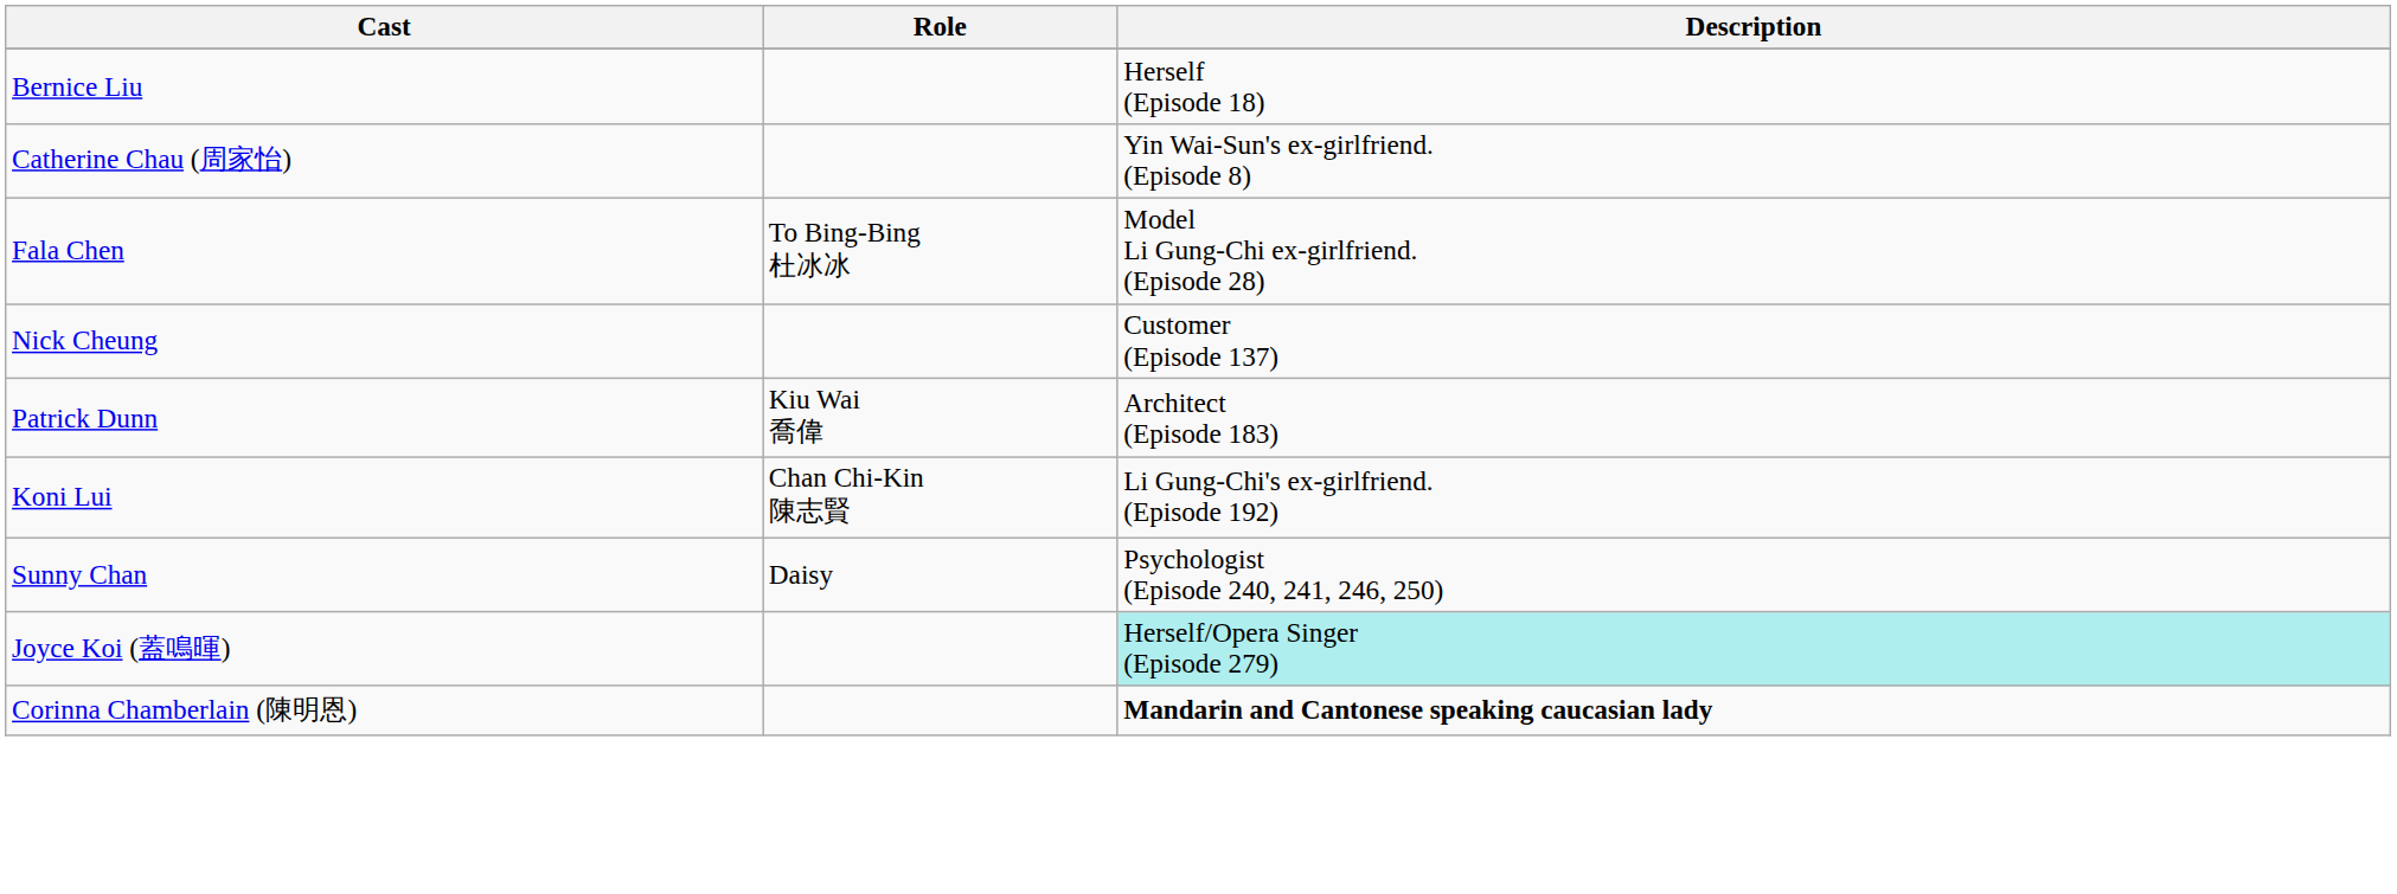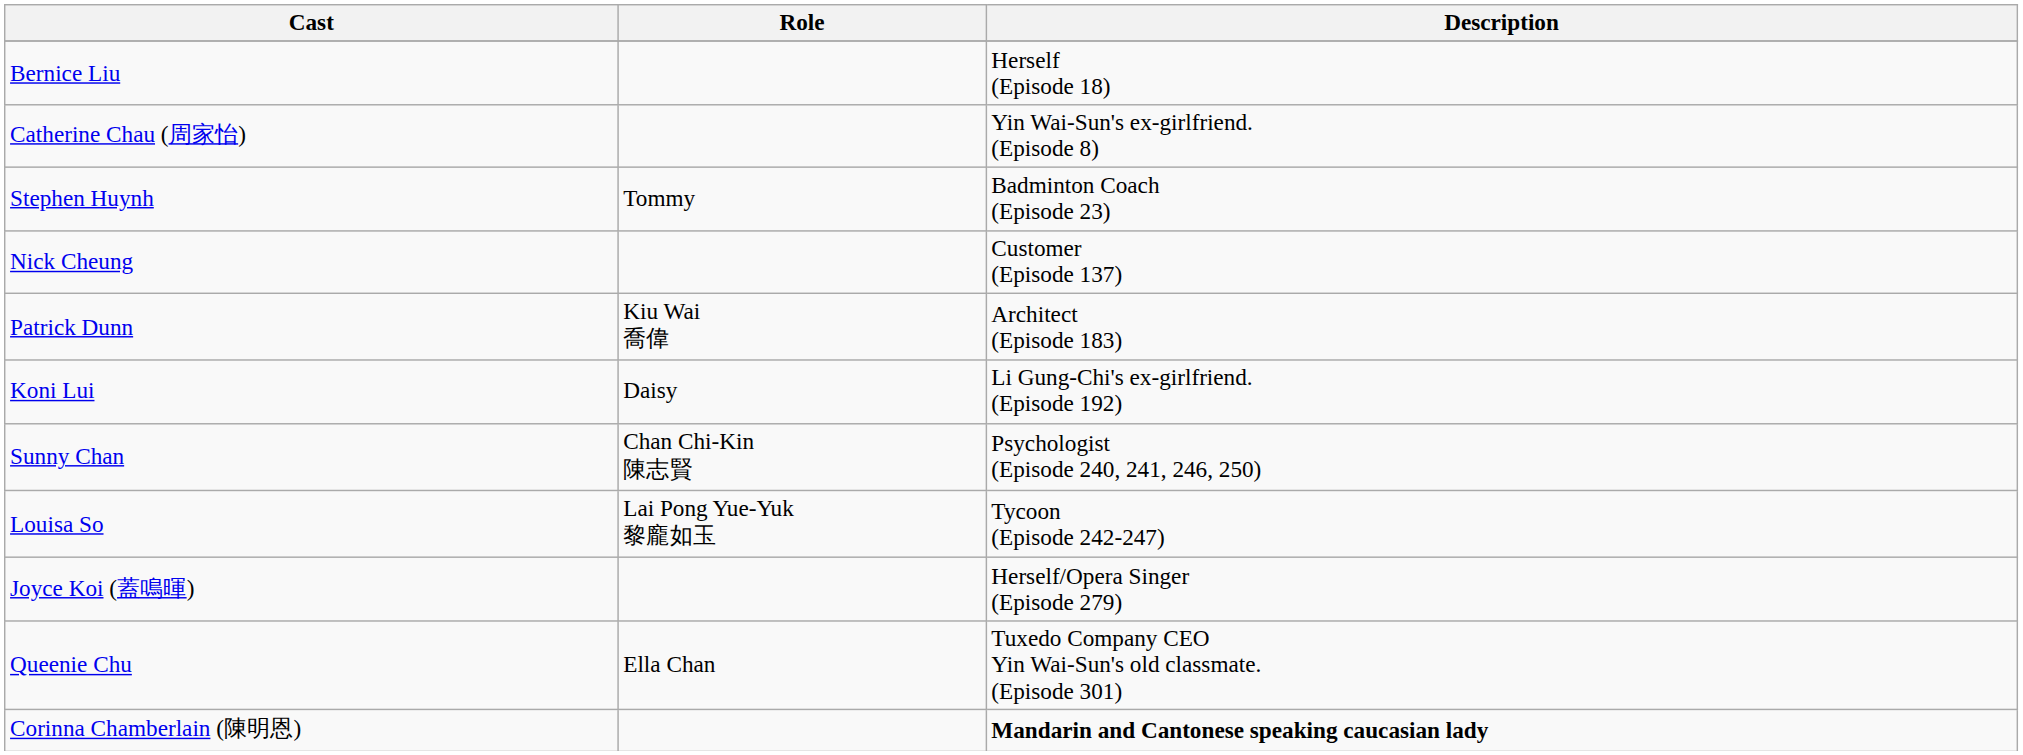 <table class="wikitable" width="70%">
 <tr>
 <th>Cast</th>
 <th>Role</th>
 <th>Description</th>
 </tr>
 <tr>
 </tr>
 <tr>
 <td><a href='#'>Bernice Liu</a></td>
 <td></td>
 <td>Herself <br>(Episode 18)</td>
 </tr>
 <tr>
 <td><a href='#'>Catherine Chau</a> (<a href='#'>周家怡</a>)</td>
 <td></td>
 <td>Yin Wai-Sun's ex-girlfriend. <br>(Episode 8)</td>
 </tr>
 <tr>
-<td><a href='#'>Fala Chen</a></td>
-<td>To Bing-Bing <br>杜冰冰</td>
-<td>Model <br>Li Gung-Chi ex-girlfriend. <br>(Episode 28)</td>
+<td><a href='#'>Stephen Huynh</a></td>
+<td>Tommy</td>
+<td>Badminton Coach <br>(Episode 23)</td>
 </tr>
 <tr>
 <td><a href='#'>Nick Cheung</a></td>
 <td></td>
 <td>Customer <br>(Episode 137)</td>
 </tr>
 <tr>
 <td><a href='#'>Patrick Dunn</a></td>
 <td>Kiu Wai <br>喬偉</td>
 <td>Architect <br>(Episode 183)</td>
 </tr>
 <tr>
 <td><a href='#'>Koni Lui</a></td>
-<td>Chan Chi-Kin <br>陳志賢</td>
+<td>Daisy</td>
 <td>Li Gung-Chi's ex-girlfriend. <br>(Episode 192)</td>
 </tr>
 <tr>
 <td><a href='#'>Sunny Chan</a></td>
-<td>Daisy</td>
+<td>Chan Chi-Kin <br>陳志賢</td>
 <td>Psychologist <br>(Episode 240, 241, 246, 250)</td>
+</tr>
+<tr>
+<td><a href='#'>Louisa So</a></td>
+<td>Lai Pong Yue-Yuk <br>黎龐如玉</td>
+<td>Tycoon <br>(Episode 242-247)</td>
 </tr>
 <tr>
 <td><a href='#'>Joyce Koi</a> (<a href='#'>蓋鳴暉</a>)</td>
 <td></td>
-<td style="background: paleturquoise;">Herself/Opera Singer <br>(Episode 279)</td>
+<td>Herself/Opera Singer <br>(Episode 279)</td>
+</tr>
+<tr>
+<td><a href='#'>Queenie Chu</a></td>
+<td>Ella Chan</td>
+<td>Tuxedo Company CEO <br>Yin Wai-Sun's old classmate. <br>(Episode 301)</td>
 </tr>
 <tr>
 <td><a href='#'>Corinna Chamberlain</a> (陳明恩)</td>
 <td></td>
 <td><strong>Mandarin and Cantonese speaking caucasian lady</strong></td>
 </tr>
 </table>
